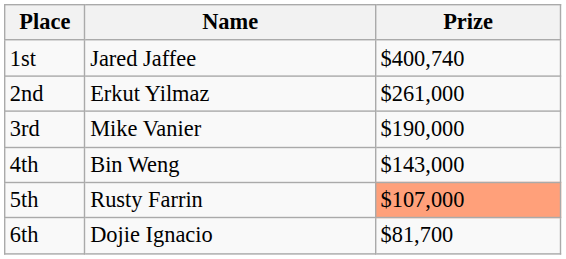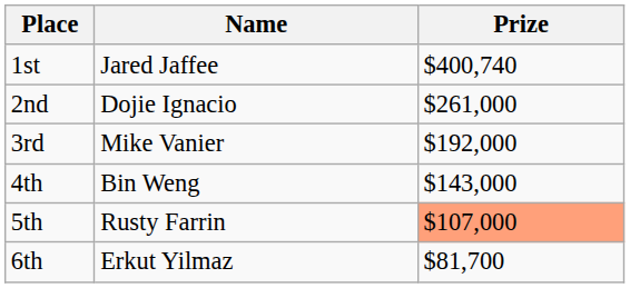 <table class="wikitable">
 <tr>
 <th style="width:50px;">Place</th>
 <th style="width:200px;">Name</th>
 <th style="width:125px;">Prize</th>
 </tr>
 <tr>
 <td>1st</td>
 <td> Jared Jaffee</td>
 <td>$400,740</td>
 </tr>
 <tr>
 <td>2nd</td>
-<td> Erkut Yilmaz</td>
+<td> Dojie Ignacio</td>
 <td>$261,000</td>
 </tr>
 <tr>
 <td>3rd</td>
 <td> Mike Vanier</td>
-<td>$190,000</td>
+<td>$192,000</td>
 </tr>
 <tr>
 <td>4th</td>
 <td> Bin Weng</td>
 <td>$143,000</td>
 </tr>
 <tr>
 <td>5th</td>
 <td> Rusty Farrin</td>
 <td style="background: lightsalmon;">$107,000</td>
 </tr>
 <tr>
 <td>6th</td>
-<td> Dojie Ignacio</td>
+<td> Erkut Yilmaz</td>
 <td>$81,700</td>
 </tr>
 </table>
